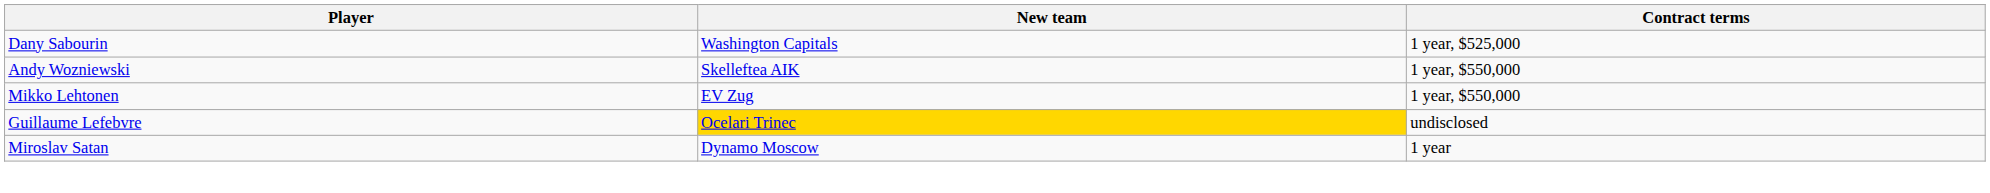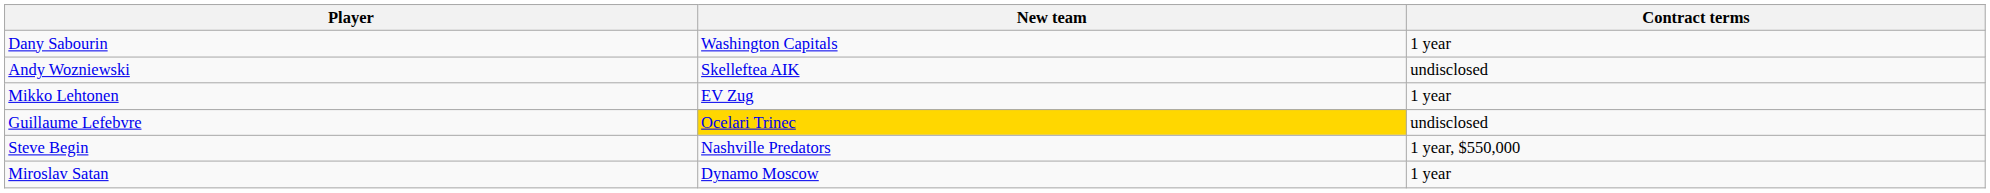 <table class="wikitable" width=97%>
 <tr>
 <th>Player</th>
 <th>New team</th>
 <th>Contract terms</th>
 </tr>
 <tr>
 <td><a href='#'>Dany Sabourin</a></td>
 <td><a href='#'>Washington Capitals</a></td>
-<td>1 year, $525,000</td>
+<td>1 year</td>
 </tr>
 <tr>
 <td><a href='#'>Andy Wozniewski</a></td>
 <td><a href='#'>Skelleftea AIK</a></td>
-<td>1 year, $550,000</td>
+<td>undisclosed</td>
 </tr>
 <tr>
 <td><a href='#'>Mikko Lehtonen</a></td>
 <td><a href='#'>EV Zug</a></td>
-<td>1 year, $550,000</td>
+<td>1 year</td>
 </tr>
 <tr>
 <td><a href='#'>Guillaume Lefebvre</a></td>
 <td style="background: gold;"><a href='#'>Ocelari Trinec</a></td>
 <td>undisclosed</td>
 </tr>
 <tr>
+<td><a href='#'>Steve Begin</a></td>
+<td><a href='#'>Nashville Predators</a></td>
+<td>1 year, $550,000</td>
+</tr>
+<tr>
 <td><a href='#'>Miroslav Satan</a></td>
 <td><a href='#'>Dynamo Moscow</a></td>
 <td>1 year</td>
 </tr>
 </table>
